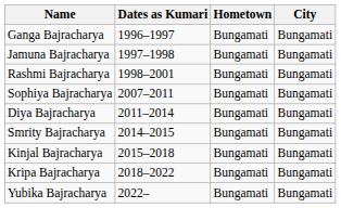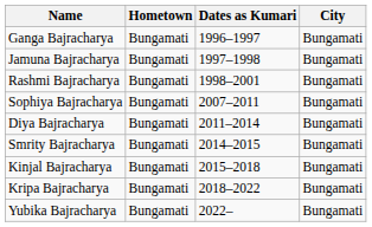 <table class="wikitable">
 <tr>
 <th>Name</th>
+<th>Hometown</th>
 <th>Dates as Kumari</th>
-<th>Hometown</th>
 <th>City</th>
 </tr>
 <tr>
 <td>Ganga Bajracharya</td>
+<td>Bungamati</td>
 <td>1996–1997</td>
-<td>Bungamati</td>
 <td>Bungamati</td>
 </tr>
 <tr>
 <td>Jamuna Bajracharya</td>
+<td>Bungamati</td>
 <td>1997–1998</td>
-<td>Bungamati</td>
 <td>Bungamati</td>
 </tr>
 <tr>
 <td>Rashmi Bajracharya</td>
+<td>Bungamati</td>
 <td>1998–2001</td>
-<td>Bungamati</td>
 <td>Bungamati</td>
 </tr>
 <tr>
 <td>Sophiya Bajracharya</td>
+<td>Bungamati</td>
 <td>2007–2011</td>
-<td>Bungamati</td>
 <td>Bungamati</td>
 </tr>
 <tr>
 <td>Diya Bajracharya</td>
+<td>Bungamati</td>
 <td>2011–2014</td>
-<td>Bungamati</td>
 <td>Bungamati</td>
 </tr>
 <tr>
 <td>Smrity Bajracharya</td>
+<td>Bungamati</td>
 <td>2014–2015</td>
-<td>Bungamati</td>
 <td>Bungamati</td>
 </tr>
 <tr>
 <td>Kinjal Bajracharya</td>
+<td>Bungamati</td>
 <td>2015–2018</td>
-<td>Bungamati</td>
 <td>Bungamati</td>
 </tr>
 <tr>
 <td>Kripa Bajracharya</td>
+<td>Bungamati</td>
 <td>2018–2022</td>
-<td>Bungamati</td>
 <td>Bungamati</td>
 </tr>
 <tr>
 <td>Yubika Bajracharya</td>
+<td>Bungamati</td>
 <td>2022–</td>
-<td>Bungamati</td>
 <td>Bungamati</td>
 </tr>
 </table>
